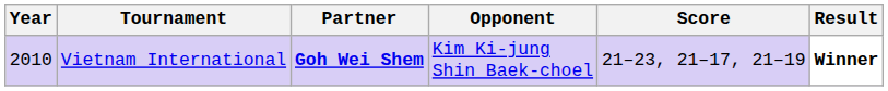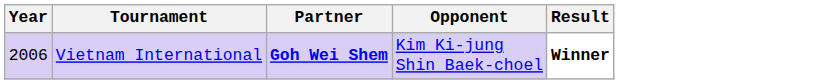 <table class="sortable wikitable" style="font-size: 90%;">
 <tr>
 <th>Year</th>
 <th>Tournament</th>
 <th>Partner</th>
 <th>Opponent</th>
-<th>Score</th>
 <th>Result</th>
 </tr>
 <tr style="background:#D8CEF6">
-<td align="center">2010</td>
+<td align="center">2006</td>
 <td align="left"><a href='#'>Vietnam International</a></td>
 <td align="left"><strong> <a href='#'>Goh Wei Shem</a></strong></td>
 <td align="left"> <a href='#'>Kim Ki-jung</a> <br>  <a href='#'>Shin Baek-choel</a></td>
-<td align="left">21–23, 21–17, 21–19</td>
 <td style="text-align:left; background:white"> <strong>Winner</strong></td>
 </tr>
 </table>
